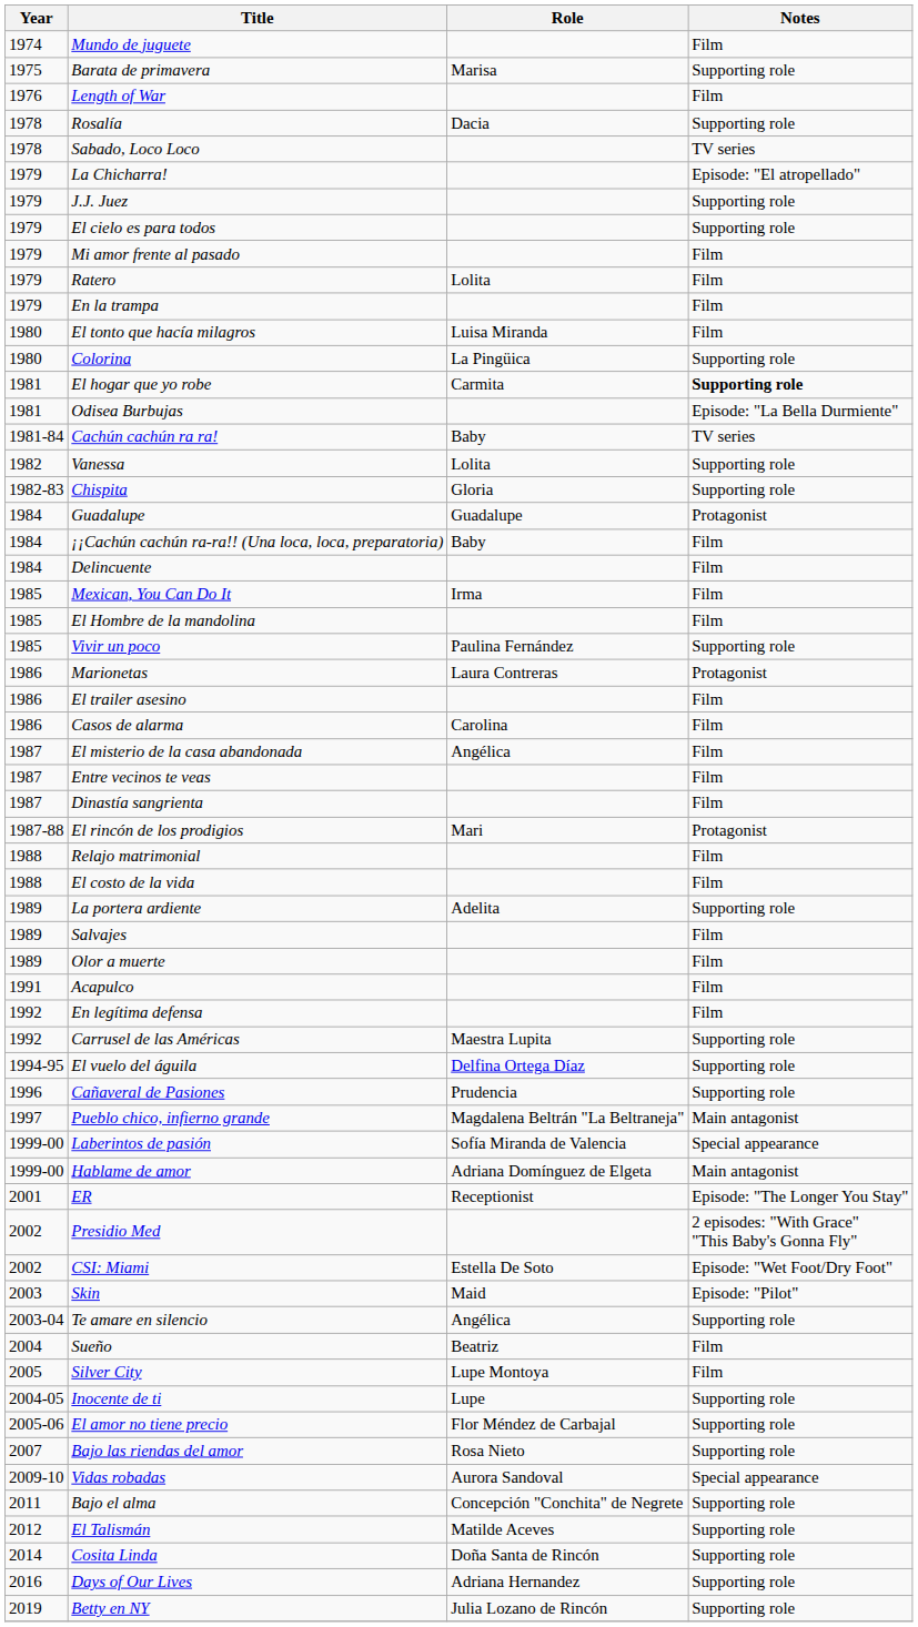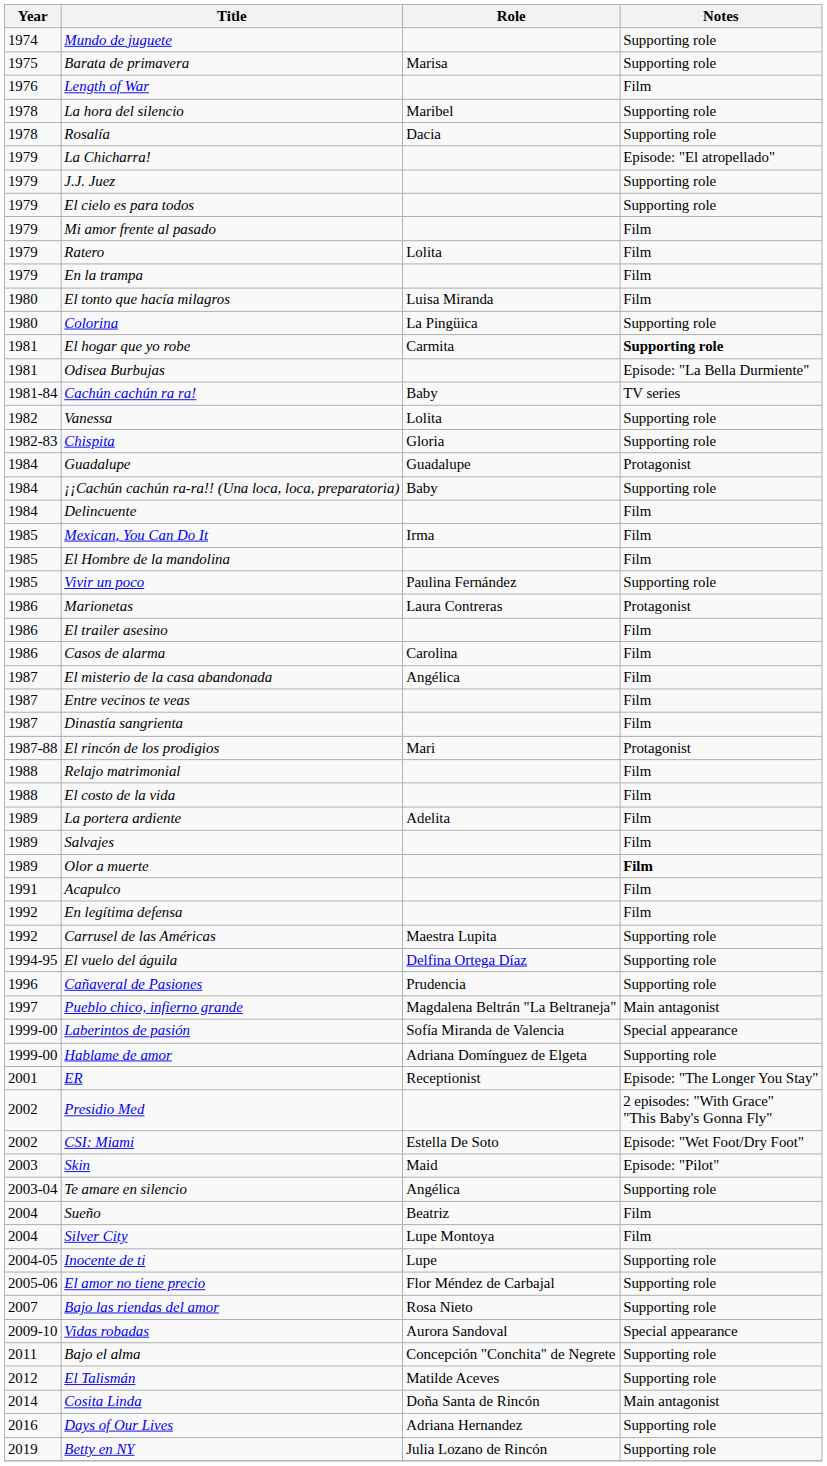 <table class="wikitable">
 <tr>
 <th>Year</th>
 <th>Title</th>
 <th>Role</th>
 <th>Notes</th>
 </tr>
 <tr>
 <td>1974</td>
 <td><em><a href='#'>Mundo de juguete</a> </em></td>
 <td></td>
-<td>Film</td>
+<td>Supporting role</td>
 </tr>
 <tr>
 <td>1975</td>
 <td><em>Barata de primavera</em></td>
 <td>Marisa</td>
 <td>Supporting role</td>
 </tr>
 <tr>
 <td>1976</td>
 <td><em><a href='#'>Length of War</a></em></td>
 <td></td>
 <td>Film</td>
 </tr>
 <tr>
 <td>1978</td>
-<td><em>Rosalía </em></td>
-<td>Dacia</td>
+<td><em> La hora del silencio</em></td>
+<td>Maribel</td>
 <td>Supporting role</td>
 </tr>
 <tr>
 <td>1978</td>
-<td><em>Sabado, Loco Loco</em></td>
-<td></td>
-<td>TV series</td>
+<td><em>Rosalía </em></td>
+<td>Dacia</td>
+<td>Supporting role</td>
 </tr>
 <tr>
 <td>1979</td>
 <td><em>La Chicharra!</em></td>
 <td></td>
 <td>Episode: "El atropellado"</td>
 </tr>
 <tr>
 <td>1979</td>
 <td><em>J.J. Juez</em></td>
 <td></td>
 <td>Supporting role</td>
 </tr>
 <tr>
 <td>1979</td>
 <td><em>El cielo es para todos</em></td>
 <td></td>
 <td>Supporting role</td>
 </tr>
 <tr>
 <td>1979</td>
 <td><em>Mi amor frente al pasado</em></td>
 <td></td>
 <td>Film</td>
 </tr>
 <tr>
 <td>1979</td>
 <td><em>Ratero </em></td>
 <td>Lolita</td>
 <td>Film</td>
 </tr>
 <tr>
 <td>1979</td>
 <td><em>En la trampa</em></td>
 <td></td>
 <td>Film</td>
 </tr>
 <tr>
 <td>1980</td>
 <td><em>El tonto que hacía milagros</em></td>
 <td>Luisa Miranda</td>
 <td>Film</td>
 </tr>
 <tr>
 <td>1980</td>
 <td><em><a href='#'>Colorina</a></em></td>
 <td>La Pingüica</td>
 <td>Supporting role</td>
 </tr>
 <tr>
 <td>1981</td>
 <td><em>El hogar que yo robe</em></td>
 <td>Carmita</td>
 <td><strong>Supporting role</strong></td>
 </tr>
 <tr>
 <td>1981</td>
 <td><em>Odisea Burbujas</em></td>
 <td></td>
 <td>Episode: "La Bella Durmiente"</td>
 </tr>
 <tr>
 <td>1981-84</td>
 <td><em><a href='#'>Cachún cachún ra ra!</a></em></td>
 <td>Baby</td>
 <td>TV series</td>
 </tr>
 <tr>
 <td>1982</td>
 <td><em>Vanessa </em></td>
 <td>Lolita</td>
 <td>Supporting role</td>
 </tr>
 <tr>
 <td>1982-83</td>
 <td><em><a href='#'>Chispita</a></em></td>
 <td>Gloria</td>
 <td>Supporting role</td>
 </tr>
 <tr>
 <td>1984</td>
 <td><em>Guadalupe </em></td>
 <td>Guadalupe</td>
 <td>Protagonist</td>
 </tr>
 <tr>
 <td>1984</td>
 <td><em>¡¡Cachún cachún ra-ra!! (Una loca, loca, preparatoria)</em></td>
 <td>Baby</td>
-<td>Film</td>
+<td>Supporting role</td>
 </tr>
 <tr>
 <td>1984</td>
 <td><em>Delincuente </em></td>
 <td></td>
 <td>Film</td>
 </tr>
 <tr>
 <td>1985</td>
 <td><em><a href='#'>Mexican, You Can Do It</a></em></td>
 <td>Irma</td>
 <td>Film</td>
 </tr>
 <tr>
 <td>1985</td>
 <td><em>El Hombre de la mandolina</em></td>
 <td></td>
 <td>Film</td>
 </tr>
 <tr>
 <td>1985</td>
 <td><em><a href='#'>Vivir un poco</a></em></td>
 <td>Paulina Fernández</td>
 <td>Supporting role</td>
 </tr>
 <tr>
 <td>1986</td>
 <td><em>Marionetas </em></td>
 <td>Laura Contreras</td>
 <td>Protagonist</td>
 </tr>
 <tr>
 <td>1986</td>
 <td><em>El trailer asesino</em></td>
 <td></td>
 <td>Film</td>
 </tr>
 <tr>
 <td>1986</td>
 <td><em>Casos de alarma</em></td>
 <td>Carolina</td>
 <td>Film</td>
 </tr>
 <tr>
 <td>1987</td>
 <td><em>El misterio de la casa abandonada</em></td>
 <td>Angélica</td>
 <td>Film</td>
 </tr>
 <tr>
 <td>1987</td>
 <td><em>Entre vecinos te veas</em></td>
 <td></td>
 <td>Film</td>
 </tr>
 <tr>
 <td>1987</td>
 <td><em>Dinastía sangrienta </em></td>
 <td></td>
 <td>Film</td>
 </tr>
 <tr>
 <td>1987-88</td>
 <td><em>El rincón de los prodigios</em></td>
 <td>Mari</td>
 <td>Protagonist</td>
 </tr>
 <tr>
 <td>1988</td>
 <td><em>Relajo matrimonial</em></td>
 <td></td>
 <td>Film</td>
 </tr>
 <tr>
 <td>1988</td>
 <td><em>El costo de la vida</em></td>
 <td></td>
 <td>Film</td>
 </tr>
 <tr>
 <td>1989</td>
 <td><em>La portera ardiente</em></td>
 <td>Adelita</td>
-<td>Supporting role</td>
+<td>Film</td>
 </tr>
 <tr>
 <td>1989</td>
 <td><em>Salvajes </em></td>
 <td></td>
 <td>Film</td>
 </tr>
 <tr>
 <td>1989</td>
 <td><em>Olor a muerte</em></td>
 <td></td>
-<td>Film</td>
+<td><strong>Film</strong></td>
 </tr>
 <tr>
 <td>1991</td>
 <td><em>Acapulco </em></td>
 <td></td>
 <td>Film</td>
 </tr>
 <tr>
 <td>1992</td>
 <td><em>En legítima defensa </em></td>
 <td></td>
 <td>Film</td>
 </tr>
 <tr>
 <td>1992</td>
 <td><em>Carrusel de las Américas</em></td>
 <td>Maestra Lupita</td>
 <td>Supporting role</td>
 </tr>
 <tr>
 <td>1994-95</td>
 <td><em>El vuelo del águila</em></td>
 <td><a href='#'>Delfina Ortega Díaz</a></td>
 <td>Supporting role</td>
 </tr>
 <tr>
 <td>1996</td>
 <td><em><a href='#'>Cañaveral de Pasiones</a></em></td>
 <td>Prudencia</td>
 <td>Supporting role</td>
 </tr>
 <tr>
 <td>1997</td>
 <td><em><a href='#'>Pueblo chico, infierno grande</a></em></td>
 <td>Magdalena Beltrán "La Beltraneja"</td>
 <td>Main antagonist</td>
 </tr>
 <tr>
 <td>1999-00</td>
 <td><em><a href='#'>Laberintos de pasión</a></em></td>
 <td>Sofía Miranda de Valencia</td>
 <td>Special appearance</td>
 </tr>
 <tr>
 <td>1999-00</td>
 <td><em><a href='#'>Hablame de amor</a></em></td>
 <td>Adriana Domínguez de Elgeta</td>
-<td>Main antagonist</td>
+<td>Supporting role</td>
 </tr>
 <tr>
 <td>2001</td>
 <td><em><a href='#'>ER</a></em></td>
 <td>Receptionist</td>
 <td>Episode: "The Longer You Stay"</td>
 </tr>
 <tr>
 <td>2002</td>
 <td><em><a href='#'>Presidio Med</a></em></td>
 <td></td>
 <td>2 episodes: "With Grace"<br>"This Baby's Gonna Fly"</td>
 </tr>
 <tr>
 <td>2002</td>
 <td><em><a href='#'>CSI: Miami</a></em></td>
 <td>Estella De Soto</td>
 <td>Episode: "Wet Foot/Dry Foot"</td>
 </tr>
 <tr>
 <td>2003</td>
 <td><em><a href='#'>Skin</a></em></td>
 <td>Maid</td>
 <td>Episode: "Pilot"</td>
 </tr>
 <tr>
 <td>2003-04</td>
 <td><em>Te amare en silencio</em></td>
 <td>Angélica</td>
 <td>Supporting role</td>
 </tr>
 <tr>
 <td>2004</td>
 <td><em>Sueño </em></td>
 <td>Beatriz</td>
 <td>Film</td>
 </tr>
 <tr>
-<td>2005</td>
+<td>2004</td>
 <td><em><a href='#'>Silver City</a></em></td>
 <td>Lupe Montoya</td>
 <td>Film</td>
 </tr>
 <tr>
 <td>2004-05</td>
 <td><em><a href='#'>Inocente de ti</a></em></td>
 <td>Lupe</td>
 <td>Supporting role</td>
 </tr>
 <tr>
 <td>2005-06</td>
 <td><em><a href='#'>El amor no tiene precio</a></em></td>
 <td>Flor Méndez de Carbajal</td>
 <td>Supporting role</td>
 </tr>
 <tr>
 <td>2007</td>
 <td><em><a href='#'>Bajo las riendas del amor</a></em></td>
 <td>Rosa Nieto</td>
 <td>Supporting role</td>
 </tr>
 <tr>
 <td>2009-10</td>
 <td><em><a href='#'>Vidas robadas</a></em></td>
 <td>Aurora Sandoval</td>
 <td>Special appearance</td>
 </tr>
 <tr>
 <td>2011</td>
 <td><em>Bajo el alma</em></td>
 <td>Concepción "Conchita" de Negrete</td>
 <td>Supporting role</td>
 </tr>
 <tr>
 <td>2012</td>
 <td><em><a href='#'>El Talismán</a></em></td>
 <td>Matilde Aceves</td>
 <td>Supporting role</td>
 </tr>
 <tr>
 <td>2014</td>
 <td><em><a href='#'>Cosita Linda</a></em></td>
 <td>Doña Santa de Rincón</td>
-<td>Supporting role</td>
+<td>Main antagonist</td>
 </tr>
 <tr>
 <td>2016</td>
 <td><em><a href='#'>Days of Our Lives</a></em></td>
 <td>Adriana Hernandez</td>
 <td>Supporting role</td>
 </tr>
 <tr>
 <td>2019</td>
 <td><em><a href='#'>Betty en NY</a></em></td>
 <td>Julia Lozano de Rincón</td>
 <td>Supporting role</td>
 </tr>
 <tr>
 </tr>
 </table>
